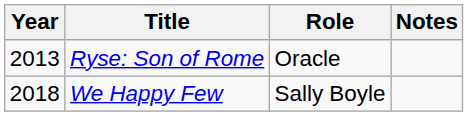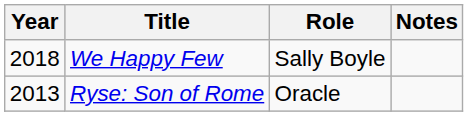 <table class="wikitable sortable">
 <tr>
 <th>Year</th>
 <th>Title</th>
 <th>Role</th>
 <th class="unsortable">Notes</th>
 </tr>
 <tr>
+<td>2018</td>
+<td><em><a href='#'>We Happy Few</a></em></td>
+<td>Sally Boyle</td>
+<td></td>
+</tr>
+<tr>
 <td>2013</td>
 <td><em><a href='#'>Ryse: Son of Rome</a></em></td>
 <td>Oracle</td>
 <td></td>
 </tr>
-<tr>
-<td>2018</td>
-<td><em><a href='#'>We Happy Few</a></em></td>
-<td>Sally Boyle</td>
-<td></td>
-</tr>
 </table>
